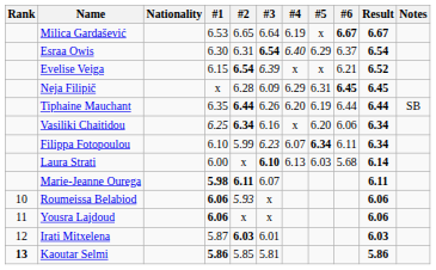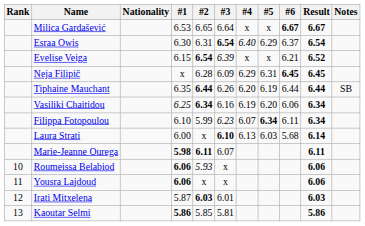 <table class="wikitable sortable" style="text-align:center">
 <tr>
 <th>Rank</th>
 <th>Name</th>
 <th>Nationality</th>
 <th>#1</th>
 <th>#2</th>
 <th>#3</th>
 <th>#4</th>
 <th>#5</th>
 <th>#6</th>
 <th>Result</th>
 <th>Notes</th>
 </tr>
 <tr>
 <td></td>
 <td align=left><a href='#'>Milica Gardašević</a></td>
 <td align=left></td>
 <td>6.53</td>
 <td>6.65</td>
 <td>6.64</td>
-<td>6.19</td>
+<td>x</td>
 <td>x</td>
 <td><strong>6.67</strong></td>
 <td><strong>6.67</strong></td>
 <td></td>
 </tr>
 <tr>
 <td></td>
 <td align=left><a href='#'>Esraa Owis</a></td>
 <td align=left></td>
 <td>6.30</td>
 <td>6.31</td>
 <td><strong>6.54</strong></td>
 <td><em>6.40</em></td>
 <td>6.29</td>
 <td>6.37</td>
 <td><strong>6.54</strong></td>
 <td></td>
 </tr>
 <tr>
 <td></td>
 <td align=left><a href='#'>Evelise Veiga</a></td>
 <td align=left></td>
 <td>6.15</td>
 <td><strong>6.54</strong></td>
 <td><em>6.39</em></td>
 <td>x</td>
 <td>x</td>
 <td>6.21</td>
 <td><strong>6.52</strong></td>
 <td></td>
 </tr>
 <tr>
 <td></td>
 <td align=left><a href='#'>Neja Filipič</a></td>
 <td align=left></td>
 <td>x</td>
 <td>6.28</td>
 <td>6.09</td>
 <td>6.29</td>
 <td>6.31</td>
 <td><strong>6.45</strong></td>
 <td><strong>6.45</strong></td>
 <td></td>
 </tr>
 <tr>
 <td></td>
 <td align=left><a href='#'>Tiphaine Mauchant</a></td>
 <td align=left></td>
 <td>6.35</td>
 <td><strong>6.44</strong></td>
 <td>6.26</td>
 <td>6.20</td>
 <td>6.19</td>
 <td>6.44</td>
 <td><strong>6.44</strong></td>
 <td>SB</td>
 </tr>
 <tr>
 <td></td>
 <td align=left><a href='#'>Vasiliki Chaitidou</a></td>
 <td align=left></td>
 <td><em>6.25</em></td>
 <td><strong>6.34</strong></td>
 <td>6.16</td>
-<td>x</td>
+<td>6.19</td>
 <td>6.20</td>
 <td>6.06</td>
 <td><strong>6.34</strong></td>
 <td></td>
 </tr>
 <tr>
 <td></td>
 <td align=left><a href='#'>Filippa Fotopoulou</a></td>
 <td align=left></td>
 <td>6.10</td>
 <td>5.99</td>
 <td><em>6.23</em></td>
 <td>6.07</td>
 <td><strong>6.34</strong></td>
 <td>6.11</td>
 <td><strong>6.34</strong></td>
 <td></td>
 </tr>
 <tr>
 <td></td>
 <td align=left><a href='#'>Laura Strati</a></td>
 <td align=left></td>
 <td>6.00</td>
 <td>x</td>
 <td><strong>6.10</strong></td>
 <td>6.13</td>
 <td>6.03</td>
 <td>5.68</td>
 <td><strong>6.14</strong></td>
 <td></td>
 </tr>
 <tr>
 <td></td>
 <td align=left><a href='#'>Marie-Jeanne Ourega</a></td>
 <td align=left></td>
 <td><strong>5.98</strong></td>
 <td><strong>6.11</strong></td>
 <td>6.07</td>
 <td></td>
 <td></td>
 <td></td>
 <td><strong>6.11</strong></td>
 <td></td>
 </tr>
 <tr>
 <td>10</td>
 <td align=left><a href='#'>Roumeissa Belabiod</a></td>
 <td align=left></td>
 <td><strong>6.06</strong></td>
 <td><em>5.93</em></td>
 <td>x</td>
 <td></td>
 <td></td>
 <td></td>
 <td><strong>6.06</strong></td>
 <td></td>
 </tr>
 <tr>
 <td>11</td>
 <td align=left><a href='#'>Yousra Lajdoud</a></td>
 <td align=left></td>
 <td><strong>6.06</strong></td>
 <td>x</td>
 <td>x</td>
 <td></td>
 <td></td>
 <td></td>
 <td><strong>6.06</strong></td>
 <td></td>
 </tr>
 <tr>
 <td>12</td>
 <td align=left><a href='#'>Irati Mitxelena</a></td>
 <td align=left></td>
 <td>5.87</td>
 <td><strong>6.03</strong></td>
 <td>6.01</td>
 <td></td>
 <td></td>
 <td></td>
 <td><strong>6.03</strong></td>
 <td></td>
 </tr>
 <tr>
-<td><strong>13</strong></td>
+<td>13</td>
 <td align=left><a href='#'>Kaoutar Selmi</a></td>
 <td align=left></td>
 <td><strong>5.86</strong></td>
 <td>5.85</td>
 <td>5.81</td>
 <td></td>
 <td></td>
 <td></td>
 <td><strong>5.86</strong></td>
 <td></td>
 </tr>
 </table>
